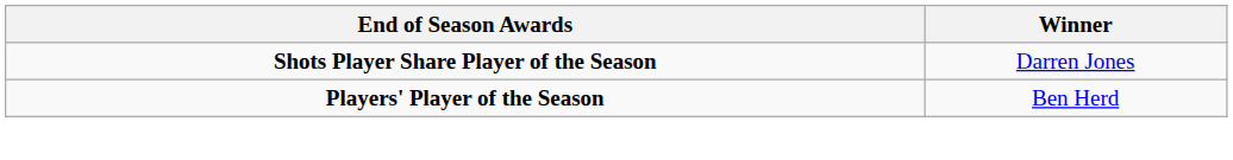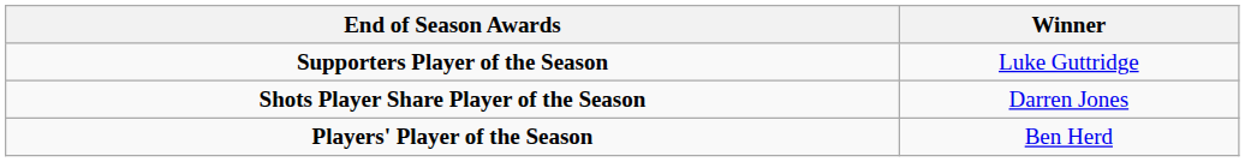 <table class="wikitable" style="text-align:center; font-size:95%;width:65%; text-align:left">
 <tr>
 <th><strong>End of Season Awards</strong></th>
 <th><strong>Winner</strong></th>
+</tr>
+<tr --->
+<td align="center"><strong>Supporters Player of the Season</strong></td>
+<td align="center"><a href='#'>Luke Guttridge</a></td>
 </tr>
 <tr --->
 <td align="center"><strong>Shots Player Share Player of the Season</strong></td>
 <td align="center"><a href='#'>Darren Jones</a></td>
 </tr>
 <tr --->
 <td align="center"><strong>Players' Player of the Season</strong></td>
 <td align="center"><a href='#'>Ben Herd</a></td>
 </tr>
 </table>
